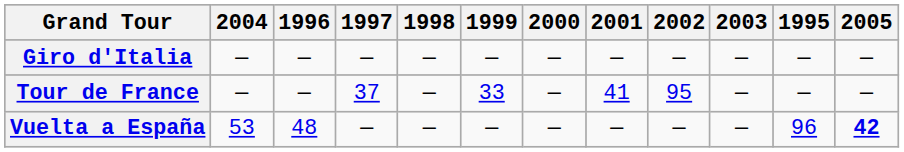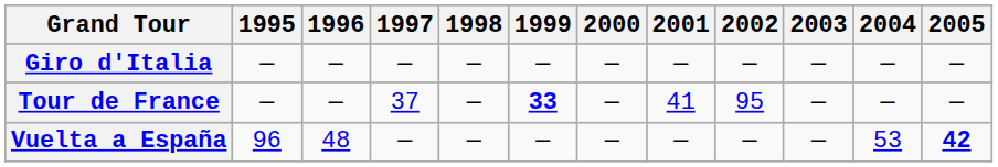 <table class="wikitable plainrowheaders">
 <tr>
 <th>Grand Tour</th>
-<th scope="col">2004</th>
+<th scope="col">1995</th>
 <th scope="col">1996</th>
 <th scope="col">1997</th>
 <th scope="col">1998</th>
 <th scope="col">1999</th>
 <th scope="col">2000</th>
 <th scope="col">2001</th>
 <th scope="col">2002</th>
 <th scope="col">2003</th>
-<th scope="col">1995</th>
+<th scope="col">2004</th>
 <th scope="col">2005</th>
 </tr>
 <tr style="text-align:center;">
 <th scope="row"> <a href='#'>Giro d'Italia</a></th>
 <td>—</td>
 <td>—</td>
 <td>—</td>
 <td>—</td>
 <td>—</td>
 <td>—</td>
 <td>—</td>
 <td>—</td>
 <td>—</td>
 <td>—</td>
 <td>—</td>
 </tr>
 <tr style="text-align:center;">
 <th scope="row"> <a href='#'>Tour de France</a></th>
 <td>—</td>
 <td>—</td>
 <td style="text-align:center;"><a href='#'>37</a></td>
 <td>—</td>
-<td style="text-align:center;"><a href='#'>33</a></td>
+<td style="text-align:center;"><strong><a href='#'>33</a></strong></td>
 <td>—</td>
 <td style="text-align:center;"><a href='#'>41</a></td>
 <td style="text-align:center;"><a href='#'>95</a></td>
 <td>—</td>
 <td>—</td>
 <td>—</td>
 </tr>
 <tr style="text-align:center;">
 <th scope="row"> <a href='#'>Vuelta a España</a></th>
-<td style="text-align:center;"><a href='#'>53</a></td>
+<td style="text-align:center;"><a href='#'>96</a></td>
 <td style="text-align:center;"><a href='#'>48</a></td>
 <td>—</td>
 <td>—</td>
 <td>—</td>
 <td>—</td>
 <td>—</td>
 <td>—</td>
 <td>—</td>
-<td style="text-align:center;"><a href='#'>96</a></td>
+<td style="text-align:center;"><a href='#'>53</a></td>
 <td style="text-align:center;"><strong><a href='#'>42</a></strong></td>
 </tr>
 </table>
